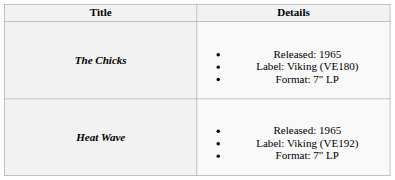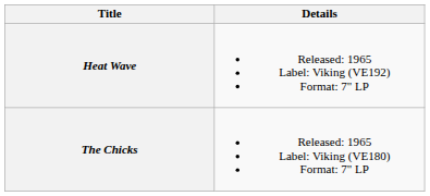 <table class="wikitable plainrowheaders" style="text-align:center;" border="1">
 <tr>
 <th scope="col" style="width:17em;">Title</th>
 <th scope="col" style="width:17em;">Details</th>
 </tr>
 <tr>
+<th scope="row"><em>Heat Wave</em></th>
+<td><br><ul><li>Released: 1965</li><li>Label: Viking (VE192)</li><li>Format: 7" LP</li></ul></td>
+</tr>
+<tr>
 <th scope="row"><em>The Chicks</em></th>
 <td><br><ul><li>Released: 1965</li><li>Label: Viking (VE180)</li><li>Format: 7" LP</li></ul></td>
 </tr>
-<tr>
-<th scope="row"><em>Heat Wave</em></th>
-<td><br><ul><li>Released: 1965</li><li>Label: Viking (VE192)</li><li>Format: 7" LP</li></ul></td>
-</tr>
 </table>
